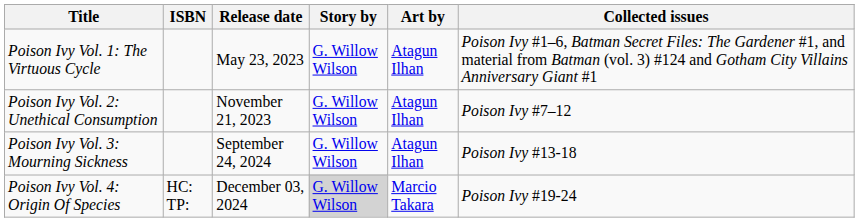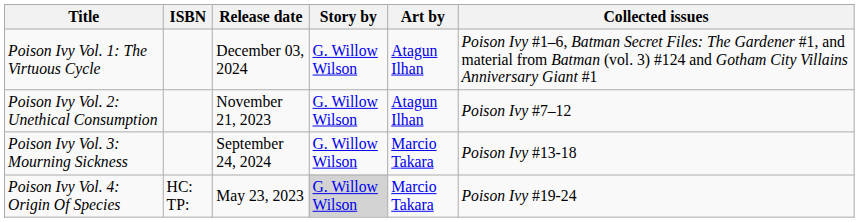 <table class="wikitable">
 <tr>
 <th>Title</th>
 <th>ISBN</th>
 <th>Release date</th>
 <th>Story by</th>
 <th>Art by</th>
 <th>Collected issues</th>
 </tr>
 <tr>
 <td><em>Poison Ivy Vol. 1: The Virtuous Cycle</em></td>
 <td></td>
-<td>May 23, 2023</td>
+<td>December 03, 2024</td>
 <td><a href='#'>G. Willow Wilson</a></td>
 <td><a href='#'>Atagun Ilhan</a></td>
 <td><em>Poison Ivy</em> #1–6, <em>Batman Secret Files: The Gardener</em> #1, and material from <em>Batman</em> (vol. 3) #124 and <em>Gotham City Villains Anniversary Giant</em> #1</td>
 </tr>
 <tr>
 <td><em>Poison Ivy Vol. 2: Unethical Consumption</em></td>
 <td></td>
 <td>November 21, 2023</td>
 <td><a href='#'>G. Willow Wilson</a></td>
 <td><a href='#'>Atagun Ilhan</a></td>
 <td><em>Poison Ivy</em> #7–12</td>
 </tr>
 <tr>
 <td><em>Poison Ivy Vol. 3: Mourning Sickness</em></td>
 <td></td>
 <td>September 24, 2024</td>
 <td><a href='#'>G. Willow Wilson</a></td>
-<td><a href='#'>Atagun Ilhan</a></td>
+<td><a href='#'>Marcio Takara</a></td>
 <td><em>Poison Ivy</em> #13-18</td>
 </tr>
 <tr>
 <td><em>Poison Ivy Vol. 4:  Origin Of Species</em></td>
 <td>HC:  TP: </td>
-<td>December 03, 2024</td>
+<td>May 23, 2023</td>
 <td style="background: lightgrey;"><a href='#'>G. Willow Wilson</a></td>
 <td><a href='#'>Marcio Takara</a></td>
 <td><em>Poison Ivy</em> #19-24</td>
 </tr>
 </table>
